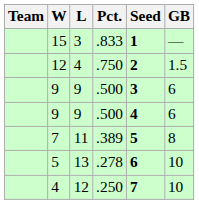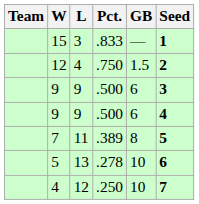 <table class=wikitable>
 <tr>
 <th>Team</th>
 <th>W</th>
 <th>L</th>
 <th>Pct.</th>
+<th>GB</th>
 <th>Seed</th>
-<th>GB</th>
 </tr>
 <tr bgcolor=ccffcc>
 <td></td>
 <td>15</td>
 <td>3</td>
 <td>.833</td>
+<td>—</td>
 <td><strong>1</strong></td>
-<td>—</td>
 </tr>
 <tr bgcolor=ccffcc>
 <td></td>
 <td>12</td>
 <td>4</td>
 <td>.750</td>
+<td>1.5</td>
 <td><strong>2</strong></td>
-<td>1.5</td>
 </tr>
 <tr bgcolor=ccffcc>
 <td></td>
 <td>9</td>
 <td>9</td>
 <td>.500</td>
+<td>6</td>
 <td><strong>3</strong></td>
-<td>6</td>
 </tr>
 <tr bgcolor=ccffcc>
 <td></td>
 <td>9</td>
 <td>9</td>
 <td>.500</td>
+<td>6</td>
 <td><strong>4</strong></td>
-<td>6</td>
 </tr>
 <tr bgcolor=ccffcc>
 <td></td>
 <td>7</td>
 <td>11</td>
 <td>.389</td>
+<td>8</td>
 <td><strong>5</strong></td>
-<td>8</td>
 </tr>
 <tr bgcolor=ccffcc>
 <td></td>
 <td>5</td>
 <td>13</td>
 <td>.278</td>
+<td>10</td>
 <td><strong>6</strong></td>
-<td>10</td>
 </tr>
 <tr bgcolor=ccffcc>
 <td></td>
 <td>4</td>
 <td>12</td>
 <td>.250</td>
+<td>10</td>
 <td><strong>7</strong></td>
-<td>10</td>
 </tr>
 </table>
